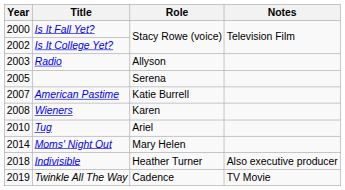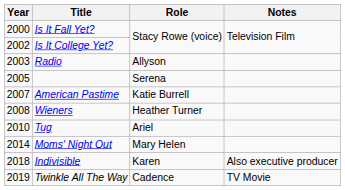 <table class="wikitable sortable">
 <tr>
 <th>Year</th>
 <th>Title</th>
 <th>Role</th>
 <th class="unsortable">Notes</th>
 </tr>
 <tr>
 <td>2000</td>
 <td><em><a href='#'>Is It Fall Yet?</a></em></td>
 <td Rowspan="2">Stacy Rowe (voice)</td>
 <td Rowspan="2">Television Film</td>
 </tr>
 <tr>
 <td>2002</td>
 <td><em><a href='#'>Is It College Yet?</a></em></td>
 </tr>
 <tr>
 <td>2003</td>
 <td><em><a href='#'>Radio</a></em></td>
 <td>Allyson</td>
 <td></td>
 </tr>
 <tr>
 <td>2005</td>
 <td><em></em></td>
 <td>Serena</td>
 <td></td>
 </tr>
 <tr>
 <td>2007</td>
 <td><em><a href='#'>American Pastime</a></em></td>
 <td>Katie Burrell</td>
 <td></td>
 </tr>
 <tr>
 <td>2008</td>
 <td><em><a href='#'>Wieners</a></em></td>
-<td>Karen</td>
+<td>Heather Turner</td>
 <td></td>
 </tr>
 <tr>
 <td>2010</td>
 <td><em><a href='#'>Tug</a></em></td>
 <td>Ariel</td>
 <td></td>
 </tr>
 <tr>
 <td>2014</td>
 <td><em><a href='#'>Moms' Night Out</a></em></td>
 <td>Mary Helen</td>
 <td></td>
 </tr>
 <tr>
 <td>2018</td>
 <td><em><a href='#'>Indivisible</a></em></td>
-<td>Heather Turner</td>
+<td>Karen</td>
 <td>Also executive producer</td>
 </tr>
 <tr>
 <td>2019</td>
 <td><em>Twinkle All The Way</em></td>
 <td>Cadence</td>
 <td>TV Movie</td>
 </tr>
 </table>
